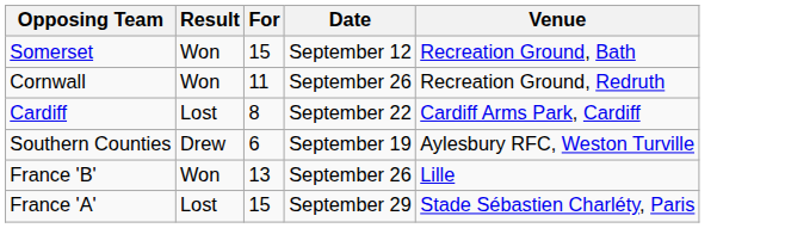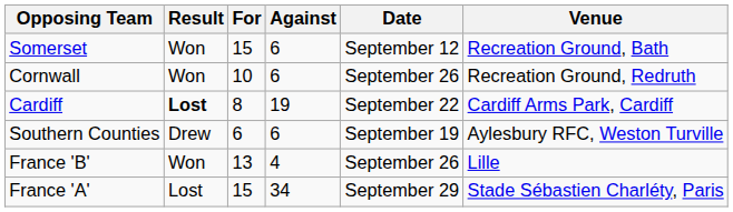 <table class="wikitable">
 <tr>
 <th>Opposing Team</th>
 <th>Result</th>
 <th>For</th>
+<th>Against</th>
 <th>Date</th>
 <th>Venue</th>
 </tr>
 <tr>
 <td><a href='#'>Somerset</a></td>
 <td>Won</td>
 <td>15</td>
+<td>6</td>
 <td>September 12</td>
 <td><a href='#'>Recreation Ground</a>, <a href='#'>Bath</a></td>
 </tr>
 <tr>
 <td>Cornwall</td>
 <td>Won</td>
-<td>11</td>
+<td>10</td>
+<td>6</td>
 <td>September 26</td>
 <td>Recreation Ground, <a href='#'>Redruth</a></td>
 </tr>
 <tr>
 <td><a href='#'>Cardiff</a></td>
-<td>Lost</td>
+<td><strong>Lost</strong></td>
 <td>8</td>
+<td>19</td>
 <td>September 22</td>
 <td><a href='#'>Cardiff Arms Park</a>, <a href='#'>Cardiff</a></td>
 </tr>
 <tr>
 <td>Southern Counties</td>
 <td>Drew</td>
+<td>6</td>
 <td>6</td>
 <td>September 19</td>
 <td>Aylesbury RFC, <a href='#'>Weston Turville</a></td>
 </tr>
 <tr>
 <td>France 'B'</td>
 <td>Won</td>
 <td>13</td>
+<td>4</td>
 <td>September 26</td>
 <td><a href='#'>Lille</a></td>
 </tr>
 <tr>
 <td>France 'A'</td>
 <td>Lost</td>
 <td>15</td>
+<td>34</td>
 <td>September 29</td>
 <td><a href='#'>Stade Sébastien Charléty</a>, <a href='#'>Paris</a></td>
 </tr>
 </table>
